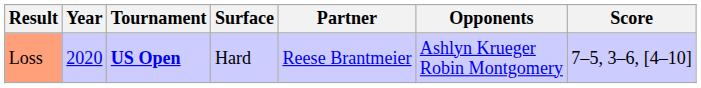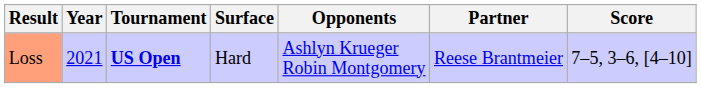 <table class="sortable wikitable">
 <tr>
 <th>Result</th>
 <th>Year</th>
 <th>Tournament</th>
 <th>Surface</th>
+<th>Opponents</th>
 <th>Partner</th>
-<th>Opponents</th>
 <th>Score</th>
 </tr>
 <tr style="background:#ccf;">
 <td bgcolor="ffa07a">Loss</td>
-<td><a href='#'>2020</a></td>
+<td><a href='#'>2021</a></td>
 <td><strong><a href='#'>US Open</a></strong></td>
 <td>Hard</td>
+<td> <a href='#'>Ashlyn Krueger</a> <br>  <a href='#'>Robin Montgomery</a></td>
 <td> <a href='#'>Reese Brantmeier</a></td>
-<td> <a href='#'>Ashlyn Krueger</a> <br>  <a href='#'>Robin Montgomery</a></td>
 <td>7–5, 3–6, [4–10]</td>
 </tr>
 </table>
